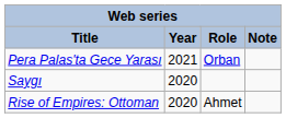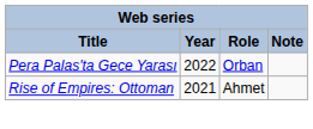 <table class="wikitable" style="font-size: 80%;">
 <tr>
 <th colspan="4" style="background:LightSteelBlue">Web series</th>
 </tr>
 <tr>
 <th style="background:LightSteelBlue">Title</th>
 <th style="background:LightSteelBlue">Year</th>
 <th style="background:LightSteelBlue">Role</th>
 <th style="background:LightSteelBlue">Note</th>
 </tr>
 <tr>
 <td><em><a href='#'>Pera Palas'ta Gece Yarası</a></em></td>
-<td>2021</td>
+<td>2022</td>
 <td><a href='#'>Orban</a></td>
 <td></td>
 </tr>
 <tr>
-<td><em><a href='#'>Saygı</a></em></td>
-<td>2020</td>
-<td></td>
-<td></td>
-</tr>
-<tr>
 <td><em><a href='#'>Rise of Empires: Ottoman</a></em></td>
-<td>2020</td>
+<td>2021</td>
 <td>Ahmet</td>
 <td></td>
 </tr>
 </table>
